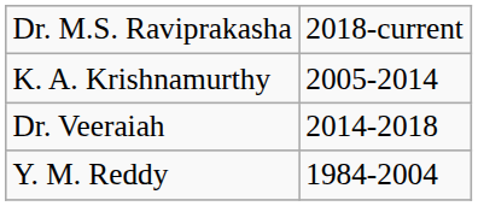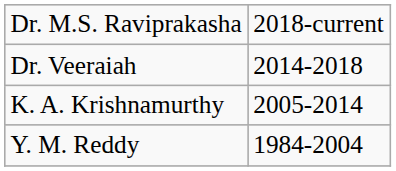 <table class="wikitable">
 <tr>
 <td>Dr. M.S. Raviprakasha</td>
 <td>2018-current</td>
 </tr>
 <tr>
+<td>Dr. Veeraiah</td>
+<td>2014-2018</td>
+</tr>
+<tr>
 <td>K. A. Krishnamurthy</td>
 <td>2005-2014</td>
-</tr>
-<tr>
-<td>Dr. Veeraiah</td>
-<td>2014-2018</td>
 </tr>
 <tr>
 <td>Y. M. Reddy</td>
 <td>1984-2004</td>
 </tr>
 </table>
